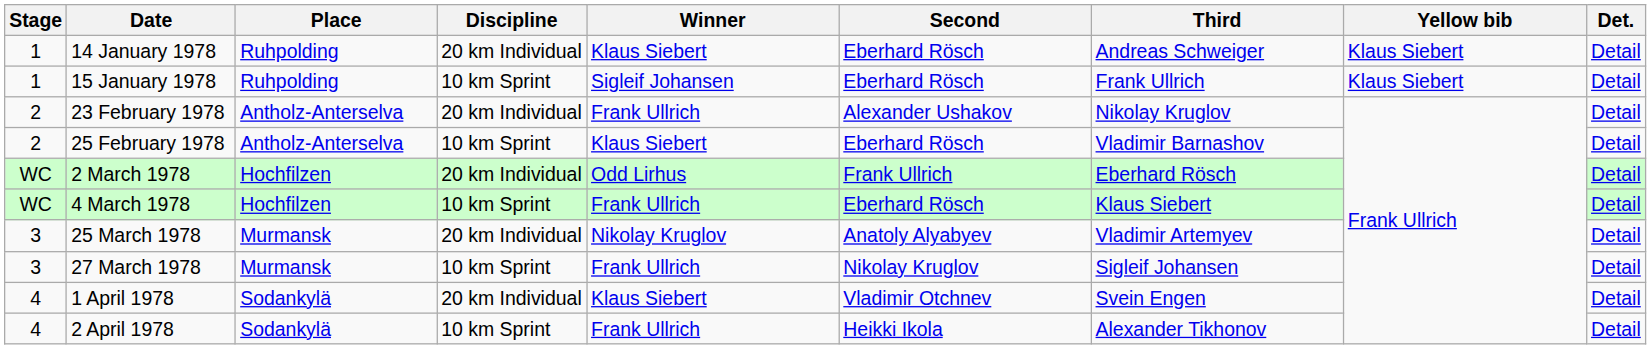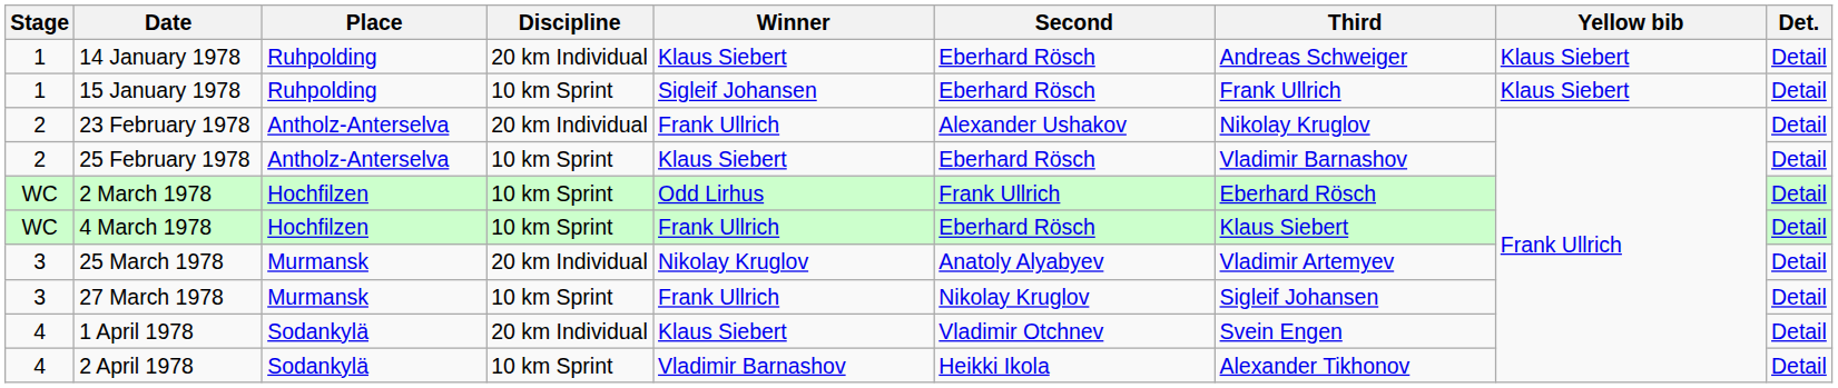 <table class="wikitable" style="font-size:95%;">
 <tr>
 <th width="10">Stage</th>
 <th width="125">Date</th>
 <th width="150">Place</th>
 <th width="110">Discipline</th>
 <th width="190">Winner</th>
 <th width="190">Second</th>
 <th width="190">Third</th>
 <th width="183">Yellow bib <br> </th>
 <th width="8">Det.</th>
 </tr>
 <tr>
 <td align=center>1</td>
 <td>14 January 1978</td>
 <td> <a href='#'>Ruhpolding</a></td>
 <td>20 km Individual</td>
 <td> <a href='#'>Klaus Siebert</a></td>
 <td> <a href='#'>Eberhard Rösch</a></td>
 <td> <a href='#'>Andreas Schweiger</a></td>
 <td> <a href='#'>Klaus Siebert</a></td>
 <td><a href='#'>Detail</a></td>
 </tr>
 <tr>
 <td align=center>1</td>
 <td>15 January 1978</td>
 <td> <a href='#'>Ruhpolding</a></td>
 <td>10 km Sprint</td>
 <td> <a href='#'>Sigleif Johansen</a></td>
 <td> <a href='#'>Eberhard Rösch</a></td>
 <td> <a href='#'>Frank Ullrich</a></td>
 <td> <a href='#'>Klaus Siebert</a></td>
 <td><a href='#'>Detail</a></td>
 </tr>
 <tr>
 <td align=center>2</td>
 <td>23 February 1978</td>
 <td> <a href='#'>Antholz-Anterselva</a></td>
 <td>20 km Individual</td>
 <td> <a href='#'>Frank Ullrich</a></td>
 <td> <a href='#'>Alexander Ushakov</a></td>
 <td> <a href='#'>Nikolay Kruglov</a></td>
 <td rowspan="8"> <a href='#'>Frank Ullrich</a></td>
 <td><a href='#'>Detail</a></td>
 </tr>
 <tr>
 <td align=center>2</td>
 <td>25 February 1978</td>
 <td> <a href='#'>Antholz-Anterselva</a></td>
 <td>10 km Sprint</td>
 <td> <a href='#'>Klaus Siebert</a></td>
 <td> <a href='#'>Eberhard Rösch</a></td>
 <td> <a href='#'>Vladimir Barnashov</a></td>
 <td><a href='#'>Detail</a></td>
 </tr>
 <tr style="background:#CCFFCC">
 <td align=center>WC</td>
 <td>2 March 1978</td>
 <td> <a href='#'>Hochfilzen</a></td>
-<td>20 km Individual</td>
+<td>10 km Sprint</td>
 <td> <a href='#'>Odd Lirhus</a></td>
 <td> <a href='#'>Frank Ullrich</a></td>
 <td> <a href='#'>Eberhard Rösch</a></td>
 <td><a href='#'>Detail</a></td>
 </tr>
 <tr style="background:#CCFFCC">
 <td align=center>WC</td>
 <td>4 March 1978</td>
 <td> <a href='#'>Hochfilzen</a></td>
 <td>10 km Sprint</td>
 <td> <a href='#'>Frank Ullrich</a></td>
 <td> <a href='#'>Eberhard Rösch</a></td>
 <td> <a href='#'>Klaus Siebert</a></td>
 <td><a href='#'>Detail</a></td>
 </tr>
 <tr>
 <td align=center>3</td>
 <td>25 March 1978</td>
 <td> <a href='#'>Murmansk</a></td>
 <td>20 km Individual</td>
 <td> <a href='#'>Nikolay Kruglov</a></td>
 <td> <a href='#'>Anatoly Alyabyev</a></td>
 <td> <a href='#'>Vladimir Artemyev</a></td>
 <td><a href='#'>Detail</a></td>
 </tr>
 <tr>
 <td align=center>3</td>
 <td>27 March 1978</td>
 <td> <a href='#'>Murmansk</a></td>
 <td>10 km Sprint</td>
 <td> <a href='#'>Frank Ullrich</a></td>
 <td> <a href='#'>Nikolay Kruglov</a></td>
 <td> <a href='#'>Sigleif Johansen</a></td>
 <td><a href='#'>Detail</a></td>
 </tr>
 <tr>
 <td align=center>4</td>
 <td>1 April 1978</td>
 <td> <a href='#'>Sodankylä</a></td>
 <td>20 km Individual</td>
 <td> <a href='#'>Klaus Siebert</a></td>
 <td> <a href='#'>Vladimir Otchnev</a></td>
 <td> <a href='#'>Svein Engen</a></td>
 <td><a href='#'>Detail</a></td>
 </tr>
 <tr>
 <td align=center>4</td>
 <td>2 April 1978</td>
 <td> <a href='#'>Sodankylä</a></td>
 <td>10 km Sprint</td>
-<td> <a href='#'>Frank Ullrich</a></td>
+<td> <a href='#'>Vladimir Barnashov</a></td>
 <td> <a href='#'>Heikki Ikola</a></td>
 <td> <a href='#'>Alexander Tikhonov</a></td>
 <td><a href='#'>Detail</a></td>
 </tr>
 </table>
